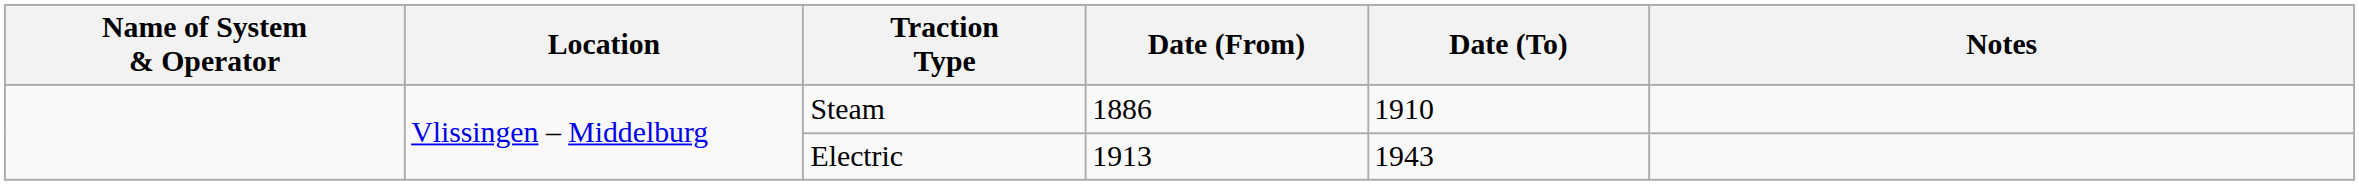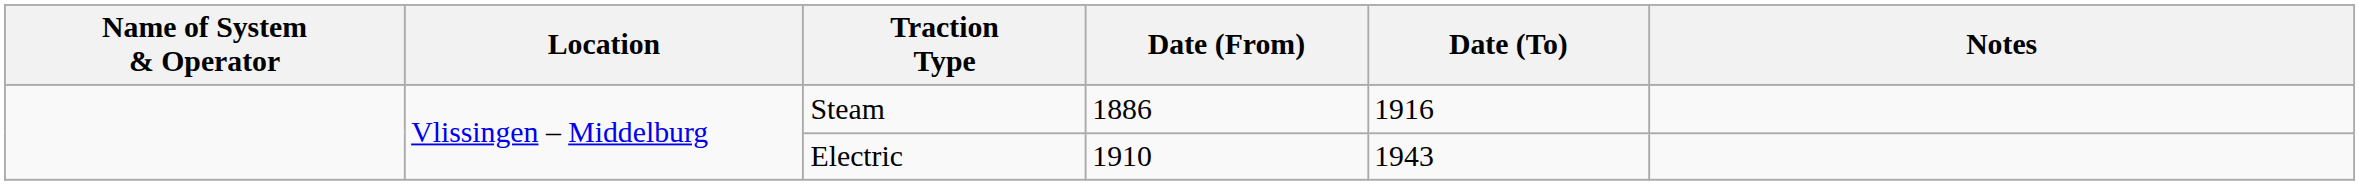 <table class="wikitable" width=100%>
 <tr>
 <th width=17%>Name of System<br>& Operator</th>
 <th width=17%>Location</th>
 <th width=12%>Traction<br>Type</th>
 <th width=12%>Date (From)</th>
 <th width=12%>Date (To)</th>
 <th width=30%>Notes</th>
 </tr>
 <tr>
 <td rowspan="2"> </td>
 <td rowspan="2"><a href='#'>Vlissingen</a> – <a href='#'>Middelburg</a></td>
 <td>Steam</td>
 <td>1886</td>
-<td>1910</td>
+<td>1916</td>
 <td> </td>
 </tr>
 <tr>
 <td>Electric</td>
-<td>1913</td>
+<td>1910</td>
 <td>1943</td>
 <td> </td>
 </tr>
 </table>
